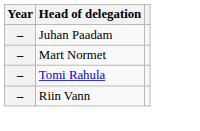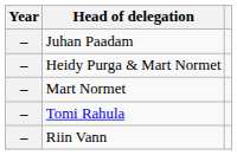 <table class="wikitable plainrowheaders">
 <tr>
 <th>Year</th>
 <th>Head of delegation</th>
 <th></th>
 </tr>
 <tr>
 <th scope="row">–</th>
 <td>Juhan Paadam</td>
+<td></td>
+</tr>
+<tr>
+<th scope="row">–</th>
+<td>Heidy Purga & Mart Normet</td>
 <td></td>
 </tr>
 <tr>
 <th scope="row">–</th>
 <td>Mart Normet</td>
 <td></td>
 </tr>
 <tr>
 <th scope="row">–</th>
 <td><a href='#'>Tomi Rahula</a></td>
 <td></td>
 </tr>
 <tr>
 <th scope="row">–</th>
 <td>Riin Vann</td>
 <td></td>
 </tr>
 </table>
